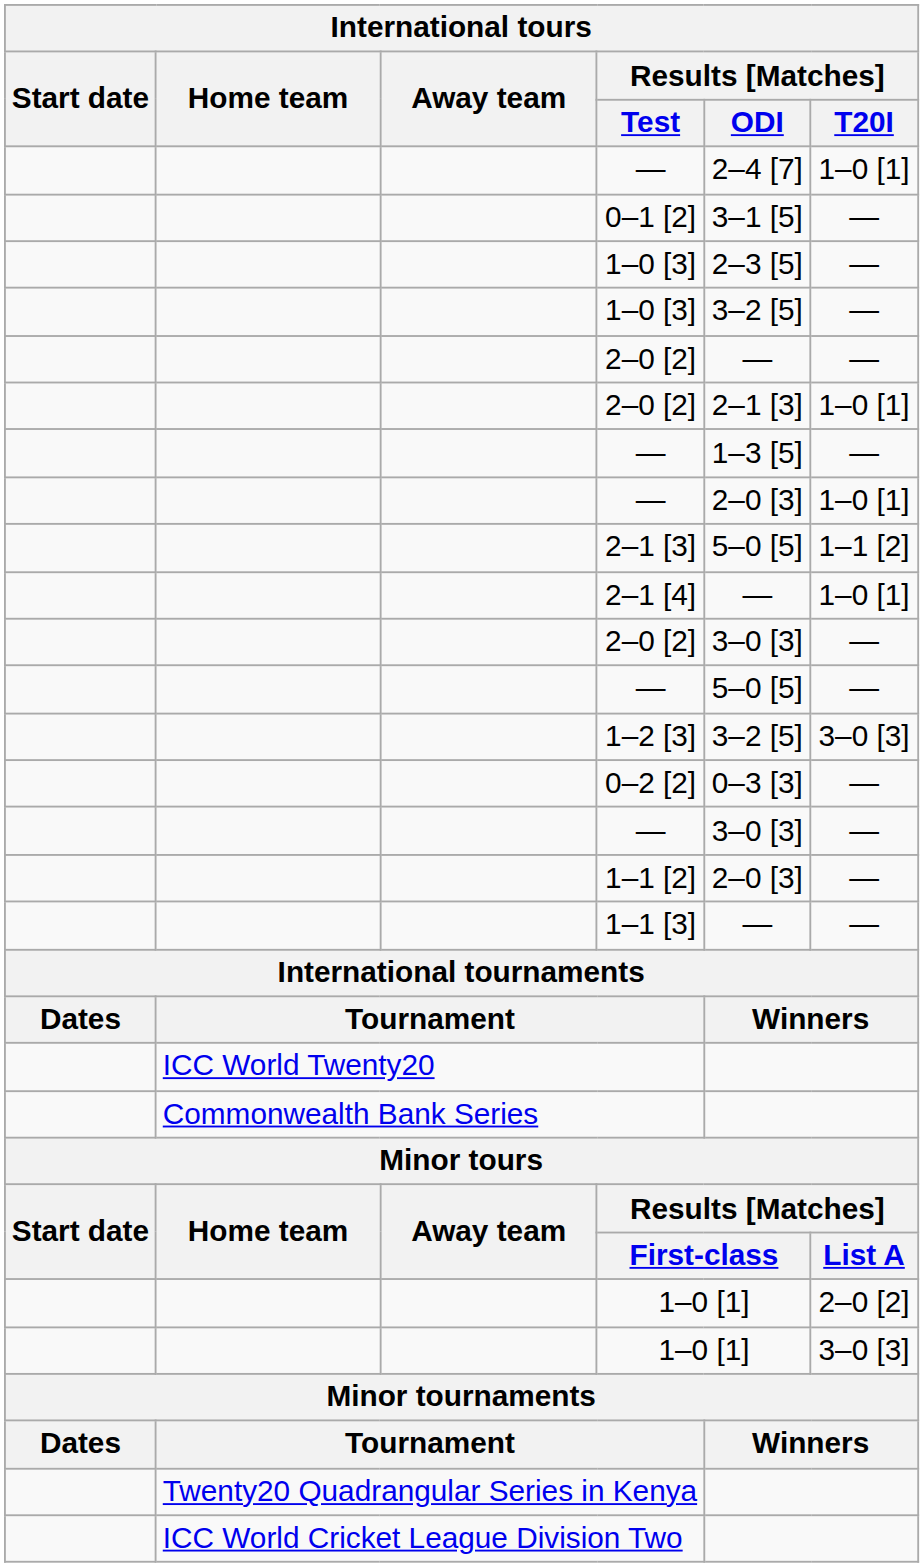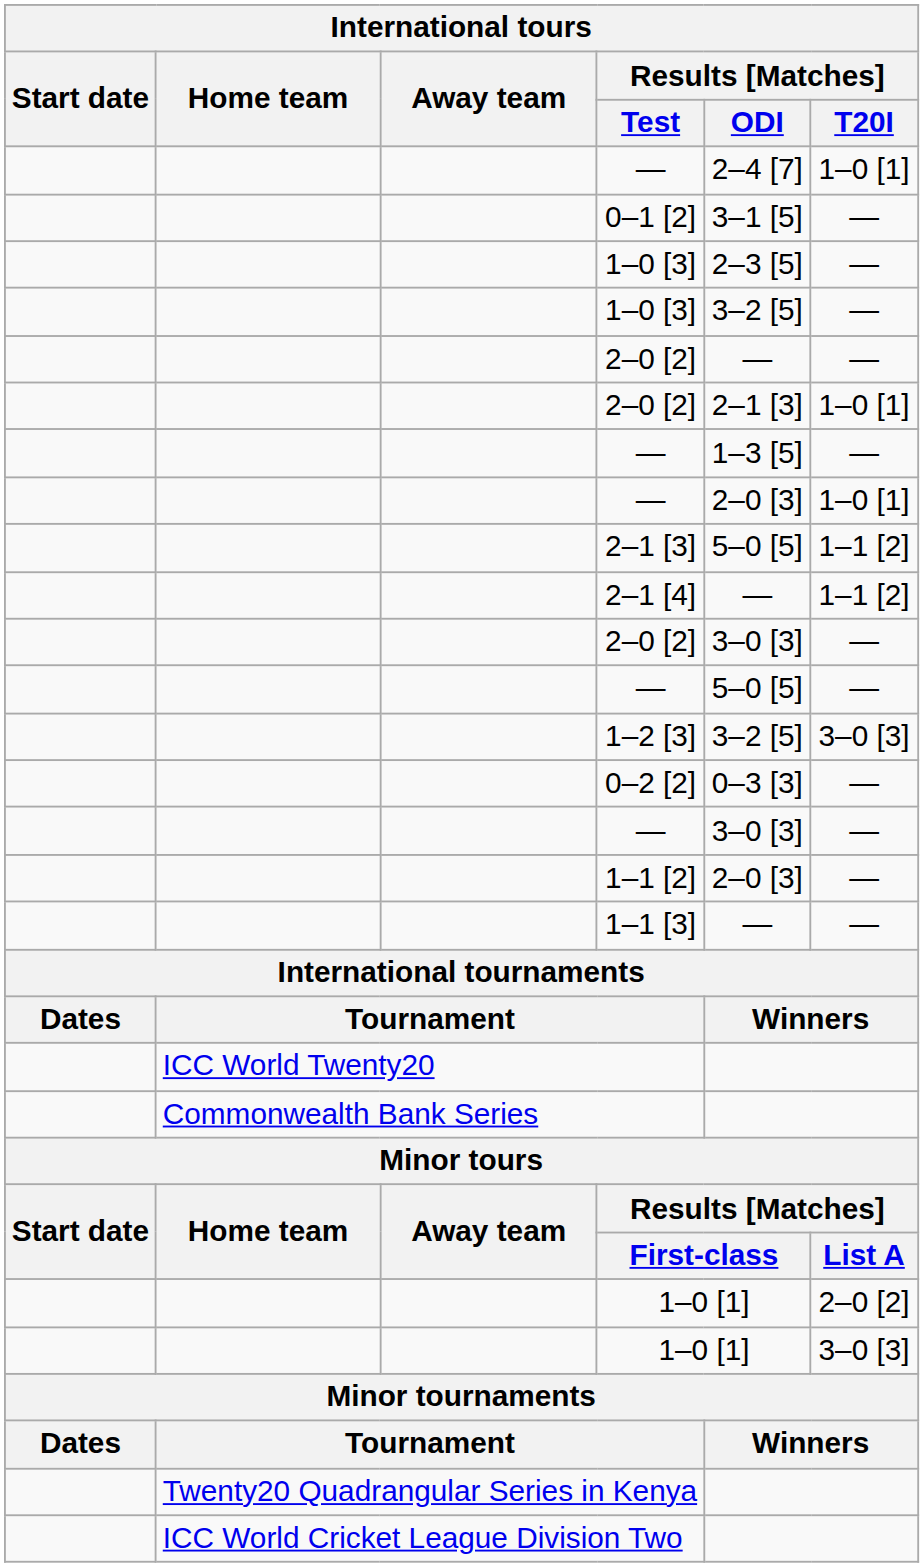 <table class="wikitable sortable" style="text-align:center; white-space:nowrap">
 <tr>
 <th colspan=6>International tours</th>
 </tr>
 <tr>
 <th rowspan=2>Start date</th>
 <th rowspan=2>Home team</th>
 <th rowspan=2>Away team</th>
 <th colspan=6 class="unsortable">Results [Matches]</th>
 </tr>
 <tr>
 <th width=50><a href='#'>Test</a></th>
 <th width=50><a href='#'>ODI</a></th>
 <th width=50><a href='#'>T20I</a></th>
 </tr>
 <tr>
 <td style="text-align:left"><a href='#'></a></td>
 <td style="text-align:left"></td>
 <td style="text-align:left"></td>
 <td>—</td>
 <td>2–4 [7]</td>
 <td>1–0 [1]</td>
 </tr>
 <tr>
 <td style="text-align:left"><a href='#'></a></td>
 <td style="text-align:left"></td>
 <td style="text-align:left"></td>
 <td>0–1 [2]</td>
 <td>3–1 [5]</td>
 <td>—</td>
 </tr>
 <tr>
 <td style="text-align:left"><a href='#'></a></td>
 <td style="text-align:left"></td>
 <td style="text-align:left"></td>
 <td>1–0 [3]</td>
 <td>2–3 [5]</td>
 <td>—</td>
 </tr>
 <tr>
 <td style="text-align:left"><a href='#'></a></td>
 <td style="text-align:left"></td>
 <td style="text-align:left"></td>
 <td>1–0 [3]</td>
 <td>3–2 [5]</td>
 <td>—</td>
 </tr>
 <tr>
 <td style="text-align:left"><a href='#'></a></td>
 <td style="text-align:left"></td>
 <td style="text-align:left"></td>
 <td>2–0 [2]</td>
 <td>—</td>
 <td>—</td>
 </tr>
 <tr>
 <td style="text-align:left"><a href='#'></a></td>
 <td style="text-align:left"></td>
 <td style="text-align:left"></td>
 <td>2–0 [2]</td>
 <td>2–1 [3]</td>
 <td>1–0 [1]</td>
 </tr>
 <tr>
 <td style="text-align:left"><a href='#'></a></td>
 <td style="text-align:left"></td>
 <td style="text-align:left"></td>
 <td>—</td>
 <td>1–3 [5]</td>
 <td>—</td>
 </tr>
 <tr>
 <td style="text-align:left"><a href='#'></a></td>
 <td style="text-align:left"></td>
 <td style="text-align:left"></td>
 <td>—</td>
 <td>2–0 [3]</td>
 <td>1–0 [1]</td>
 </tr>
 <tr>
 <td style="text-align:left"><a href='#'></a></td>
 <td style="text-align:left"></td>
 <td style="text-align:left"></td>
 <td>2–1 [3]</td>
 <td>5–0 [5]</td>
 <td>1–1 [2]</td>
 </tr>
 <tr>
 <td style="text-align:left"><a href='#'></a></td>
 <td style="text-align:left"></td>
 <td style="text-align:left"></td>
 <td>2–1 [4]</td>
 <td>—</td>
-<td>1–0 [1]</td>
+<td>1–1 [2]</td>
 </tr>
 <tr>
 <td style="text-align:left"><a href='#'></a></td>
 <td style="text-align:left"></td>
 <td style="text-align:left"></td>
 <td>2–0 [2]</td>
 <td>3–0 [3]</td>
 <td>—</td>
 </tr>
 <tr>
 <td style="text-align:left"><a href='#'></a></td>
 <td style="text-align:left"></td>
 <td style="text-align:left"></td>
 <td>—</td>
 <td>5–0 [5]</td>
 <td>—</td>
 </tr>
 <tr>
 <td style="text-align:left"><a href='#'></a></td>
 <td style="text-align:left"></td>
 <td style="text-align:left"></td>
 <td>1–2 [3]</td>
 <td>3–2 [5]</td>
 <td>3–0 [3]</td>
 </tr>
 <tr>
 <td style="text-align:left"><a href='#'></a></td>
 <td style="text-align:left"></td>
 <td style="text-align:left"></td>
 <td>0–2 [2]</td>
 <td>0–3 [3]</td>
 <td>—</td>
 </tr>
 <tr>
 <td style="text-align:left"><a href='#'></a></td>
 <td style="text-align:left"></td>
 <td style="text-align:left"></td>
 <td>—</td>
 <td>3–0 [3]</td>
 <td>—</td>
 </tr>
 <tr>
 <td style="text-align:left"><a href='#'></a></td>
 <td style="text-align:left"></td>
 <td style="text-align:left"></td>
 <td>1–1 [2]</td>
 <td>2–0 [3]</td>
 <td>—</td>
 </tr>
 <tr>
 <td style="text-align:left"><a href='#'></a></td>
 <td style="text-align:left"></td>
 <td style="text-align:left"></td>
 <td>1–1 [3]</td>
 <td>—</td>
 <td>—</td>
 </tr>
 <tr class="sortbottom">
 <th colspan=6>International tournaments</th>
 </tr>
 <tr class="sortbottom">
 <th>Dates</th>
 <th colspan=3>Tournament</th>
 <th colspan=2>Winners</th>
 </tr>
 <tr class="sortbottom">
 <td style="text-align:left"><a href='#'></a></td>
 <td style="text-align:left" colspan=3> <a href='#'>ICC World Twenty20</a></td>
 <td style="text-align:left" colspan=2></td>
 </tr>
 <tr class="sortbottom">
 <td style="text-align:left"><a href='#'></a></td>
 <td style="text-align:left" colspan=3> <a href='#'>Commonwealth Bank Series</a></td>
 <td style="text-align:left" colspan=2></td>
 </tr>
 <tr class="sortbottom">
 <th colspan=6>Minor tours</th>
 </tr>
 <tr class="sortbottom">
 <th rowspan=2>Start date</th>
 <th rowspan=2>Home team</th>
 <th rowspan=2>Away team</th>
 <th colspan=6 class="unsortable">Results [Matches]</th>
 </tr>
 <tr class="sortbottom">
 <th colspan=2><a href='#'>First-class</a></th>
 <th><a href='#'>List A</a></th>
 </tr>
 <tr class="sortbottom">
 <td style="text-align:left"><a href='#'></a></td>
 <td style="text-align:left"></td>
 <td style="text-align:left"></td>
 <td colspan=2>1–0 [1]</td>
 <td>2–0 [2]</td>
 </tr>
 <tr class="sortbottom">
 <td style="text-align:left"><a href='#'></a></td>
 <td style="text-align:left"></td>
 <td style="text-align:left"></td>
 <td colspan=2>1–0 [1]</td>
 <td>3–0 [3]</td>
 </tr>
 <tr class="sortbottom">
 <th colspan=6>Minor tournaments</th>
 </tr>
 <tr class="sortbottom">
 <th>Dates</th>
 <th colspan=3>Tournament</th>
 <th colspan=2>Winners</th>
 </tr>
 <tr class="sortbottom">
 <td style="text-align:left"><a href='#'></a></td>
 <td style="text-align:left" colspan=3> <a href='#'>Twenty20 Quadrangular Series in Kenya</a></td>
 <td style="text-align:left" colspan=2></td>
 </tr>
 <tr class="sortbottom">
 <td style="text-align:left"><a href='#'></a></td>
 <td style="text-align:left" colspan=3> <a href='#'>ICC World Cricket League Division Two</a></td>
 <td style="text-align:left" colspan=2></td>
 </tr>
 </table>
